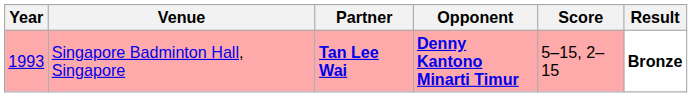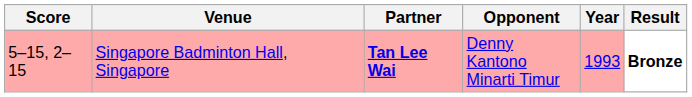 <table class="sortable wikitable" style="font-size: 90%;">
 <tr>
-<th>Year</th>
+<th>Score</th>
 <th>Venue</th>
 <th>Partner</th>
 <th>Opponent</th>
-<th>Score</th>
+<th>Year</th>
 <th>Result</th>
 </tr>
 <tr style="background:#FFAAAA">
-<td align="center"><a href='#'>1993</a></td>
+<td>5–15, 2–15</td>
 <td><a href='#'>Singapore Badminton Hall</a>, <a href='#'>Singapore</a></td>
 <td><strong> <a href='#'>Tan Lee Wai</a></strong></td>
-<td><strong> <a href='#'>Denny Kantono</a><br> <a href='#'>Minarti Timur</a></strong></td>
-<td>5–15, 2–15</td>
+<td> <a href='#'>Denny Kantono</a><br> <a href='#'>Minarti Timur</a></td>
+<td align="center"><a href='#'>1993</a></td>
 <td style="text-align:left; background:white"> <strong>Bronze</strong></td>
 </tr>
 </table>
